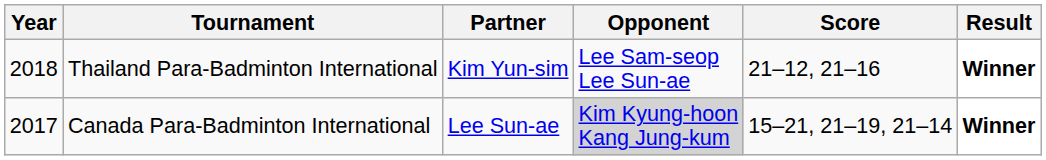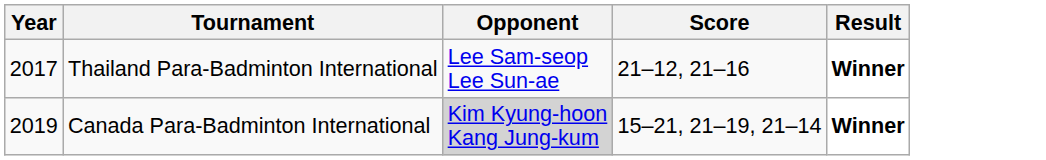 <table class="sortable wikitable" style="font-size: 90%;">
 <tr>
 <th>Year</th>
 <th>Tournament</th>
-<th>Partner</th>
 <th>Opponent</th>
 <th>Score</th>
 <th>Result</th>
 </tr>
 <tr>
-<td align="center">2018</td>
+<td align="center">2017</td>
 <td align="left">Thailand Para-Badminton International</td>
-<td> <a href='#'>Kim Yun-sim</a></td>
 <td align="left"> <a href='#'>Lee Sam-seop</a><br> <a href='#'>Lee Sun-ae</a></td>
 <td align="left">21–12, 21–16</td>
 <td style="text-align:left; background:white"> <strong>Winner</strong></td>
 </tr>
 <tr>
-<td align="center">2017</td>
+<td align="center">2019</td>
 <td align="left">Canada Para-Badminton International</td>
-<td>  <a href='#'>Lee Sun-ae</a></td>
 <td align="left" style="background: lightgrey;"> <a href='#'>Kim Kyung-hoon</a><br> <a href='#'>Kang Jung-kum</a></td>
 <td align="left">15–21, 21–19, 21–14</td>
 <td style="text-align:left; background:white"> <strong>Winner</strong></td>
 </tr>
 </table>
